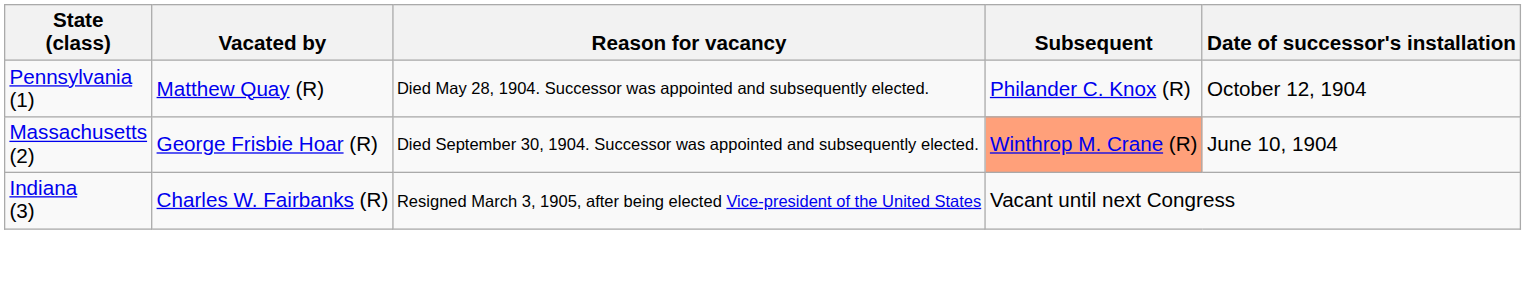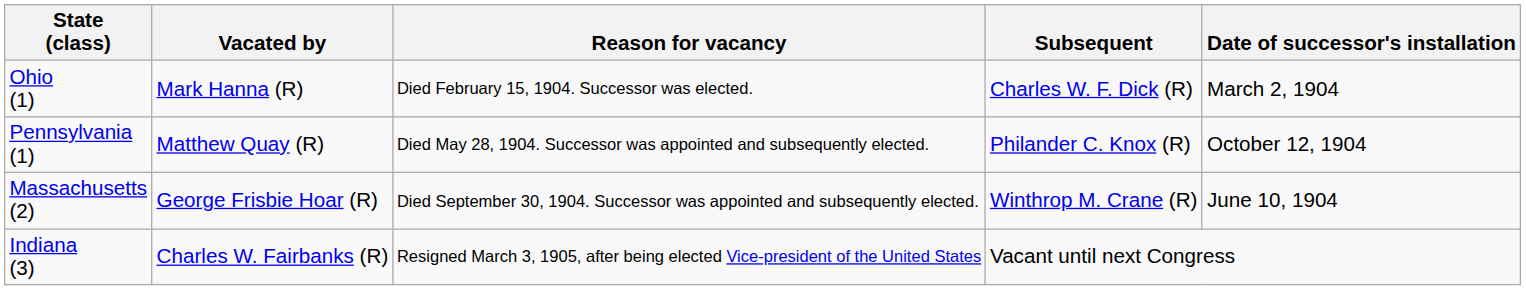 <table class="wikitable sortable">
 <tr valign=bottom>
 <th>State<br>(class)</th>
 <th>Vacated by</th>
 <th>Reason for vacancy</th>
 <th>Subsequent</th>
 <th>Date of successor's installation</th>
+</tr>
+<tr>
+<td><a href='#'>Ohio</a><br>(1)</td>
+<td><a href='#'>Mark Hanna</a> (R)</td>
+<td style="font-size:80%">Died February 15, 1904. Successor was elected.</td>
+<td><a href='#'>Charles W. F. Dick</a> (R)</td>
+<td>March 2, 1904</td>
 </tr>
 <tr>
 <td><a href='#'>Pennsylvania</a><br>(1)</td>
 <td><a href='#'>Matthew Quay</a> (R)</td>
 <td style="font-size:80%">Died May 28, 1904. Successor was appointed and subsequently elected.</td>
 <td><a href='#'>Philander C. Knox</a> (R)</td>
 <td>October 12, 1904</td>
 </tr>
 <tr>
 <td><a href='#'>Massachusetts</a><br>(2)</td>
 <td><a href='#'>George Frisbie Hoar</a> (R)</td>
 <td style="font-size:80%">Died September 30, 1904. Successor was appointed and subsequently elected.</td>
-<td style="background: lightsalmon;"><a href='#'>Winthrop M. Crane</a> (R)</td>
+<td><a href='#'>Winthrop M. Crane</a> (R)</td>
 <td>June 10, 1904</td>
 </tr>
 <tr>
 <td><a href='#'>Indiana</a><br>(3)</td>
 <td><a href='#'>Charles W. Fairbanks</a> (R)</td>
 <td style="font-size:80%">Resigned March 3, 1905, after being elected <a href='#'>Vice-president of the United States</a></td>
 <td colspan=2>Vacant until next Congress</td>
 </tr>
 </table>
